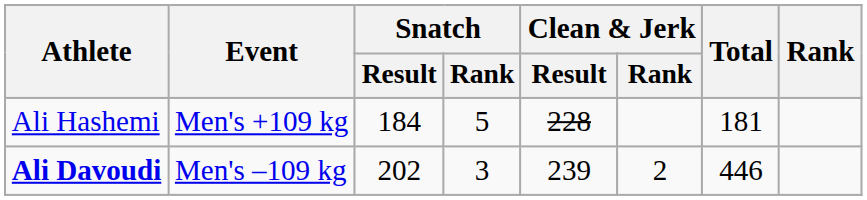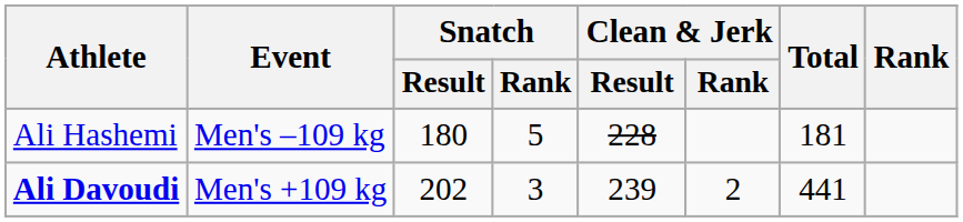 <table class="wikitable" style="font-size:90%">
 <tr>
 <th rowspan="2">Athlete</th>
 <th rowspan="2">Event</th>
 <th colspan="2">Snatch</th>
 <th colspan="2">Clean & Jerk</th>
 <th rowspan="2">Total</th>
 <th rowspan="2">Rank</th>
 </tr>
 <tr style="font-size:95%">
 <th>Result</th>
 <th>Rank</th>
 <th>Result</th>
 <th>Rank</th>
 </tr>
 <tr align=center>
 <td align=left><a href='#'>Ali Hashemi</a></td>
-<td align=left><a href='#'>Men's +109 kg</a></td>
-<td>184</td>
+<td align=left><a href='#'>Men's –109 kg</a></td>
+<td>180</td>
 <td>5</td>
 <td><s>228</s></td>
 <td></td>
 <td>181</td>
 <td></td>
 </tr>
 <tr align=center>
 <td align=left><strong><a href='#'>Ali Davoudi</a></strong></td>
-<td align=left><a href='#'>Men's –109 kg</a></td>
+<td align=left><a href='#'>Men's +109 kg</a></td>
 <td>202</td>
 <td>3</td>
 <td>239</td>
 <td>2</td>
-<td>446</td>
+<td>441</td>
 <td></td>
 </tr>
 </table>
